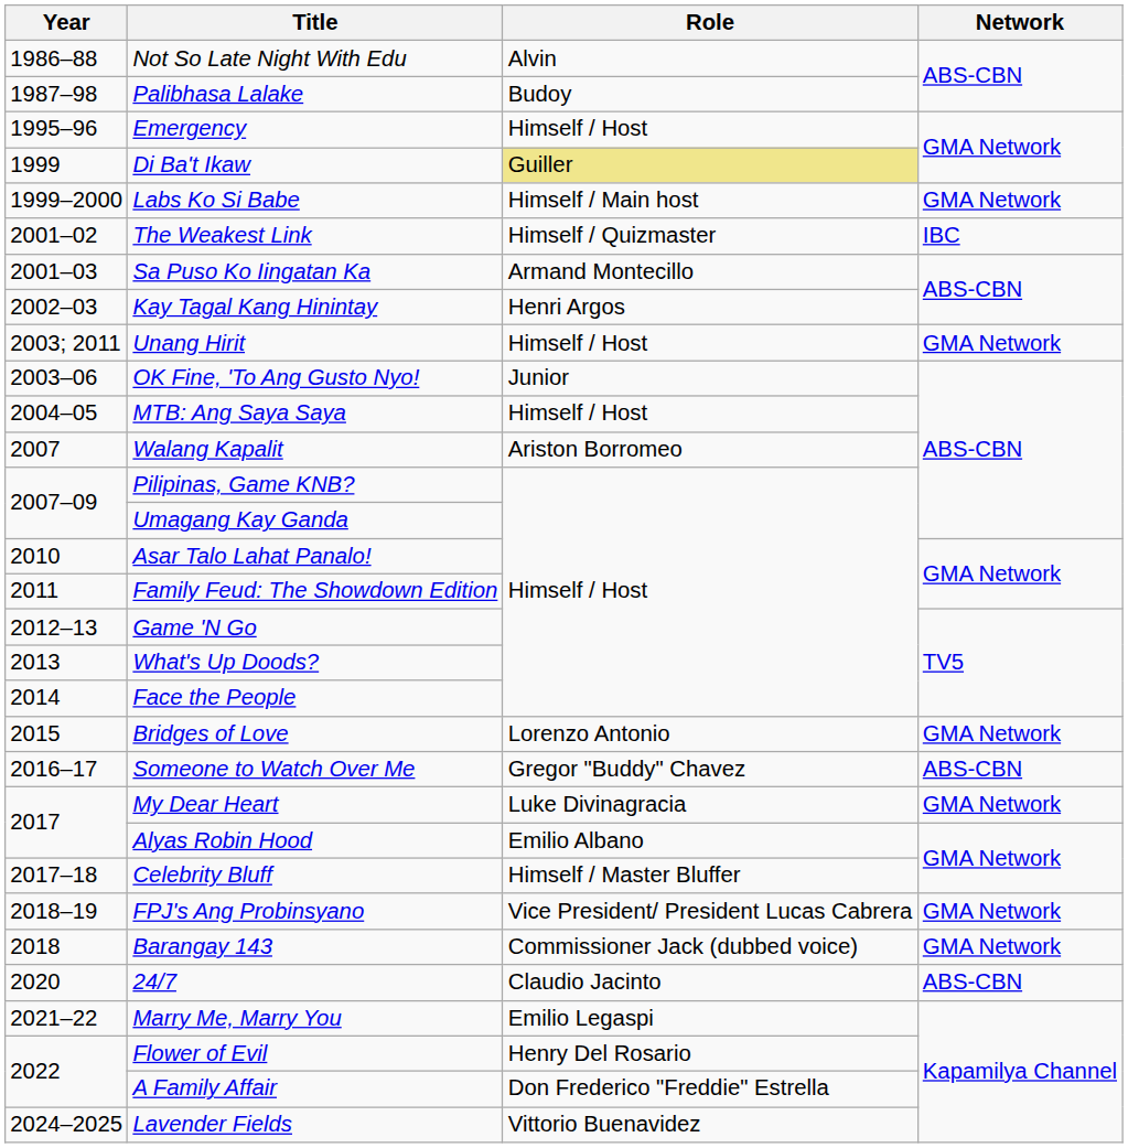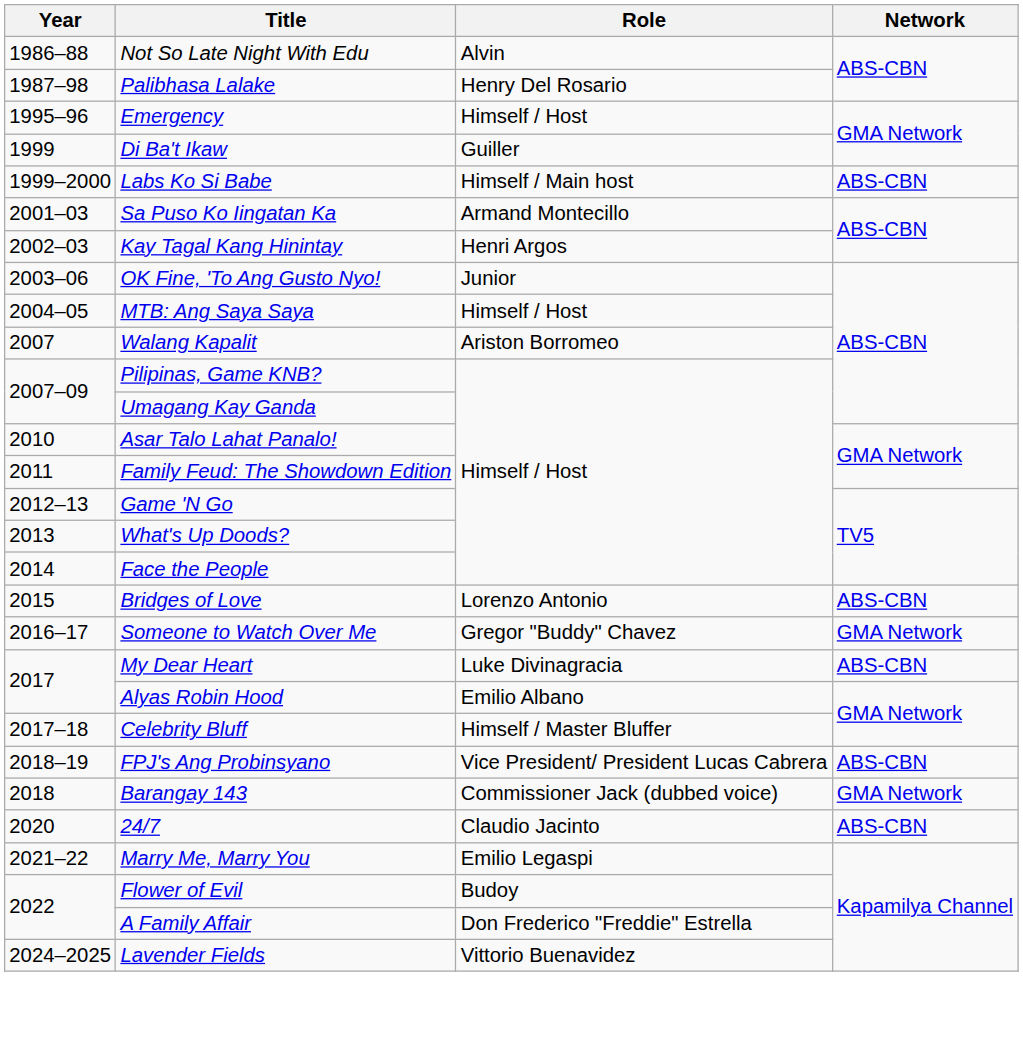 <table class="wikitable sortable">
 <tr>
 <th>Year</th>
 <th>Title</th>
 <th>Role</th>
 <th>Network</th>
 </tr>
 <tr>
 <td>1986–88</td>
 <td><em>Not So Late Night With Edu</em></td>
 <td>Alvin</td>
 <td rowspan="2"><a href='#'>ABS-CBN</a></td>
 </tr>
 <tr>
 <td>1987–98</td>
 <td><em><a href='#'>Palibhasa Lalake</a></em></td>
-<td>Budoy</td>
+<td>Henry Del Rosario</td>
 </tr>
 <tr>
 <td>1995–96</td>
 <td><em><a href='#'>Emergency</a></em></td>
 <td>Himself / Host</td>
 <td rowspan="2"><a href='#'>GMA Network</a></td>
 </tr>
 <tr>
 <td>1999</td>
 <td><em><a href='#'>Di Ba't Ikaw</a></em></td>
-<td style="background: khaki;">Guiller</td>
+<td>Guiller</td>
 </tr>
 <tr>
 <td>1999–2000</td>
 <td><em><a href='#'>Labs Ko Si Babe</a></em></td>
 <td>Himself / Main host</td>
-<td><a href='#'>GMA Network</a></td>
-</tr>
-<tr>
-<td>2001–02</td>
-<td><em><a href='#'>The Weakest Link</a></em></td>
-<td>Himself / Quizmaster</td>
-<td><a href='#'>IBC</a></td>
+<td><a href='#'>ABS-CBN</a></td>
 </tr>
 <tr>
 <td>2001–03</td>
 <td><em><a href='#'>Sa Puso Ko Iingatan Ka</a></em></td>
 <td>Armand Montecillo</td>
 <td rowspan="2"><a href='#'>ABS-CBN</a></td>
 </tr>
 <tr>
 <td>2002–03</td>
 <td><em><a href='#'>Kay Tagal Kang Hinintay</a></em></td>
 <td>Henri Argos</td>
-</tr>
-<tr>
-<td>2003; 2011</td>
-<td><em><a href='#'>Unang Hirit</a></em></td>
-<td>Himself / Host</td>
-<td><a href='#'>GMA Network</a></td>
 </tr>
 <tr>
 <td>2003–06</td>
 <td><em><a href='#'>OK Fine, 'To Ang Gusto Nyo!</a></em></td>
 <td>Junior</td>
 <td rowspan="5"><a href='#'>ABS-CBN</a></td>
 </tr>
 <tr>
 <td>2004–05</td>
 <td><em><a href='#'>MTB: Ang Saya Saya</a></em></td>
 <td>Himself / Host</td>
 </tr>
 <tr>
 <td>2007</td>
 <td><em><a href='#'>Walang Kapalit</a></em></td>
 <td>Ariston Borromeo</td>
 </tr>
 <tr>
 <td rowspan="2">2007–09</td>
 <td><em><a href='#'>Pilipinas, Game KNB?</a></em></td>
 <td rowspan="7">Himself / Host</td>
 </tr>
 <tr>
 <td><em><a href='#'>Umagang Kay Ganda</a></em></td>
 </tr>
 <tr>
 <td>2010</td>
 <td><em><a href='#'>Asar Talo Lahat Panalo!</a></em></td>
 <td rowspan="2"><a href='#'>GMA Network</a></td>
 </tr>
 <tr>
 <td>2011</td>
 <td><em><a href='#'>Family Feud: The Showdown Edition</a></em></td>
 </tr>
 <tr>
 <td>2012–13</td>
 <td><em><a href='#'>Game 'N Go</a></em></td>
 <td rowspan="3"><a href='#'>TV5</a></td>
 </tr>
 <tr>
 <td>2013</td>
 <td><em><a href='#'>What's Up Doods?</a></em></td>
 </tr>
 <tr>
 <td>2014</td>
 <td><em><a href='#'>Face the People</a></em></td>
 </tr>
 <tr>
 <td>2015</td>
 <td><em><a href='#'>Bridges of Love</a></em></td>
 <td>Lorenzo Antonio</td>
-<td><a href='#'>GMA Network</a></td>
+<td><a href='#'>ABS-CBN</a></td>
 </tr>
 <tr>
 <td>2016–17</td>
 <td><em><a href='#'>Someone to Watch Over Me</a></em></td>
 <td>Gregor "Buddy" Chavez</td>
-<td><a href='#'>ABS-CBN</a></td>
+<td><a href='#'>GMA Network</a></td>
 </tr>
 <tr>
 <td rowspan="2">2017</td>
 <td><em><a href='#'>My Dear Heart</a></em></td>
 <td>Luke Divinagracia</td>
-<td><a href='#'>GMA Network</a></td>
+<td><a href='#'>ABS-CBN</a></td>
 </tr>
 <tr>
 <td><em><a href='#'>Alyas Robin Hood</a></em></td>
 <td>Emilio Albano</td>
 <td rowspan="2"><a href='#'>GMA Network</a></td>
 </tr>
 <tr>
 <td>2017–18</td>
 <td><em><a href='#'>Celebrity Bluff</a></em></td>
 <td>Himself / Master Bluffer</td>
 </tr>
 <tr>
 <td>2018–19</td>
 <td><em><a href='#'>FPJ's Ang Probinsyano</a></em></td>
 <td>Vice President/ President Lucas Cabrera</td>
-<td><a href='#'>GMA Network</a></td>
+<td><a href='#'>ABS-CBN</a></td>
 </tr>
 <tr>
 <td>2018</td>
 <td><em><a href='#'>Barangay 143</a></em></td>
 <td>Commissioner Jack (dubbed voice)</td>
 <td><a href='#'>GMA Network</a></td>
 </tr>
 <tr>
 <td>2020</td>
 <td><em><a href='#'>24/7</a></em></td>
 <td>Claudio Jacinto</td>
 <td><a href='#'>ABS-CBN</a></td>
 </tr>
 <tr>
 <td>2021–22</td>
 <td><em><a href='#'>Marry Me, Marry You</a></em></td>
 <td>Emilio Legaspi</td>
 <td rowspan=4><a href='#'>Kapamilya Channel</a></td>
 </tr>
 <tr>
 <td rowspan=2>2022</td>
 <td><em><a href='#'>Flower of Evil</a></em></td>
-<td>Henry Del Rosario</td>
+<td>Budoy</td>
 </tr>
 <tr>
 <td><em><a href='#'>A Family Affair</a></em></td>
 <td>Don Frederico "Freddie" Estrella</td>
 </tr>
 <tr>
 <td>2024–2025</td>
 <td><em><a href='#'>Lavender Fields</a></em></td>
 <td>Vittorio Buenavidez</td>
 </tr>
 </table>
